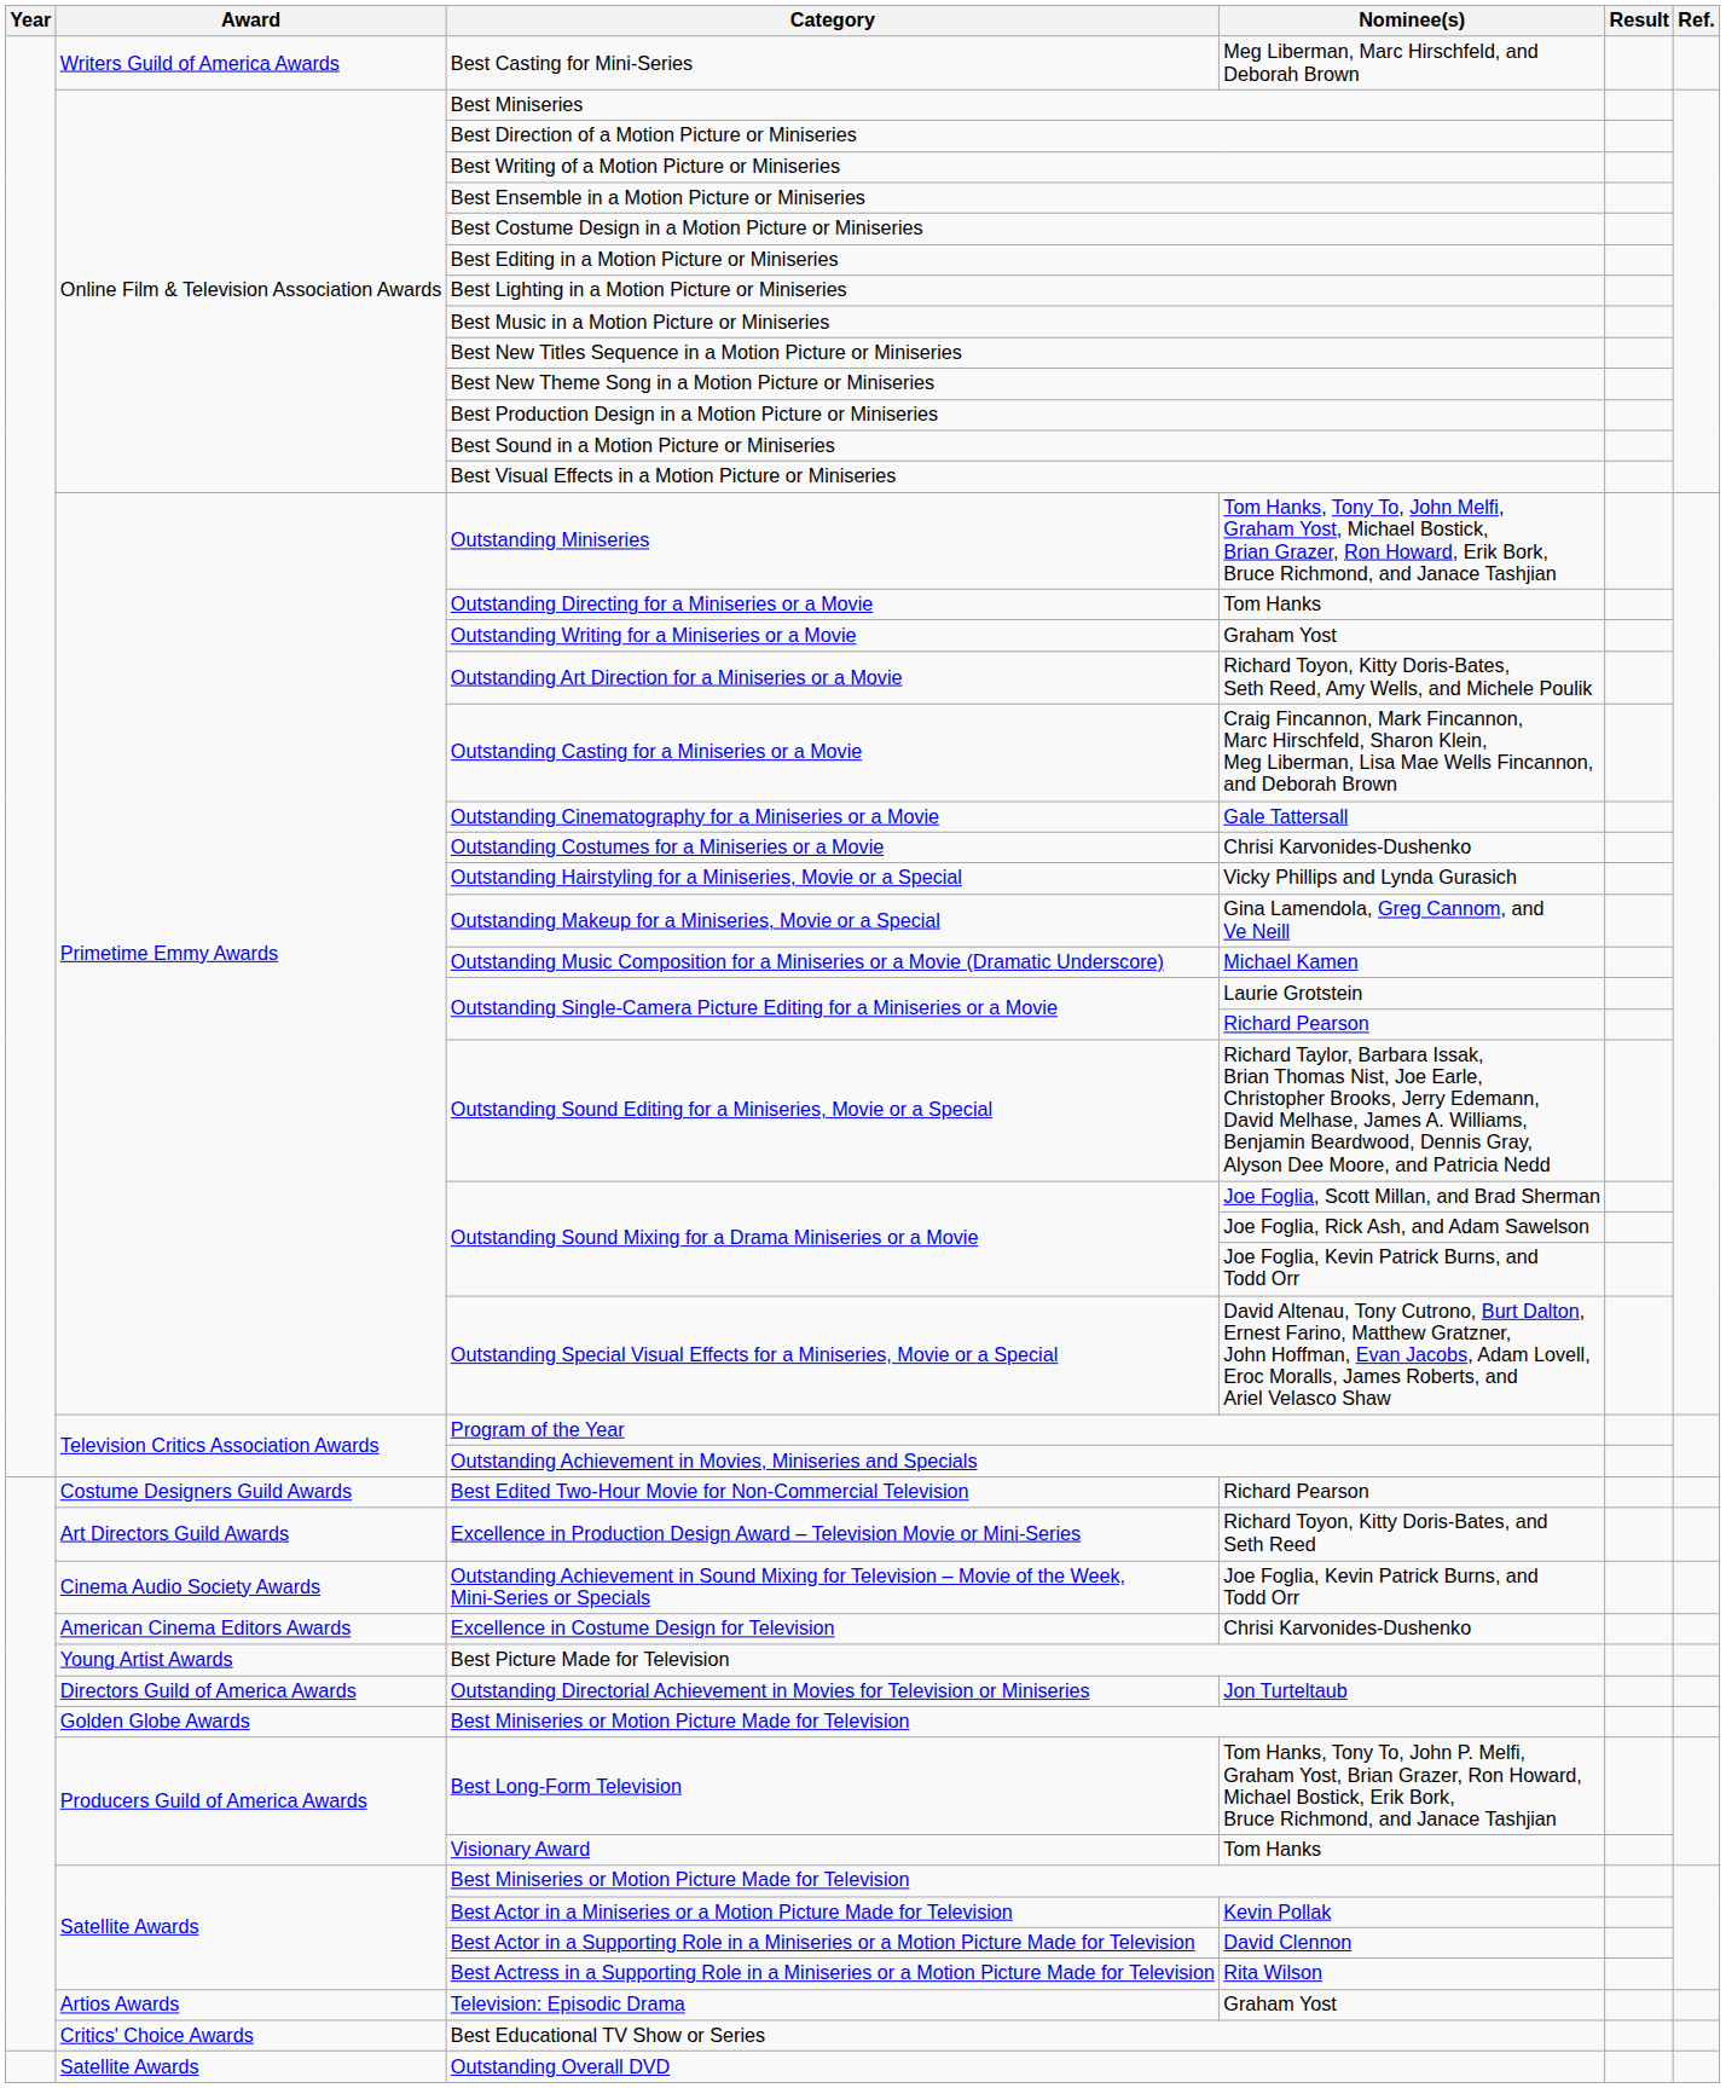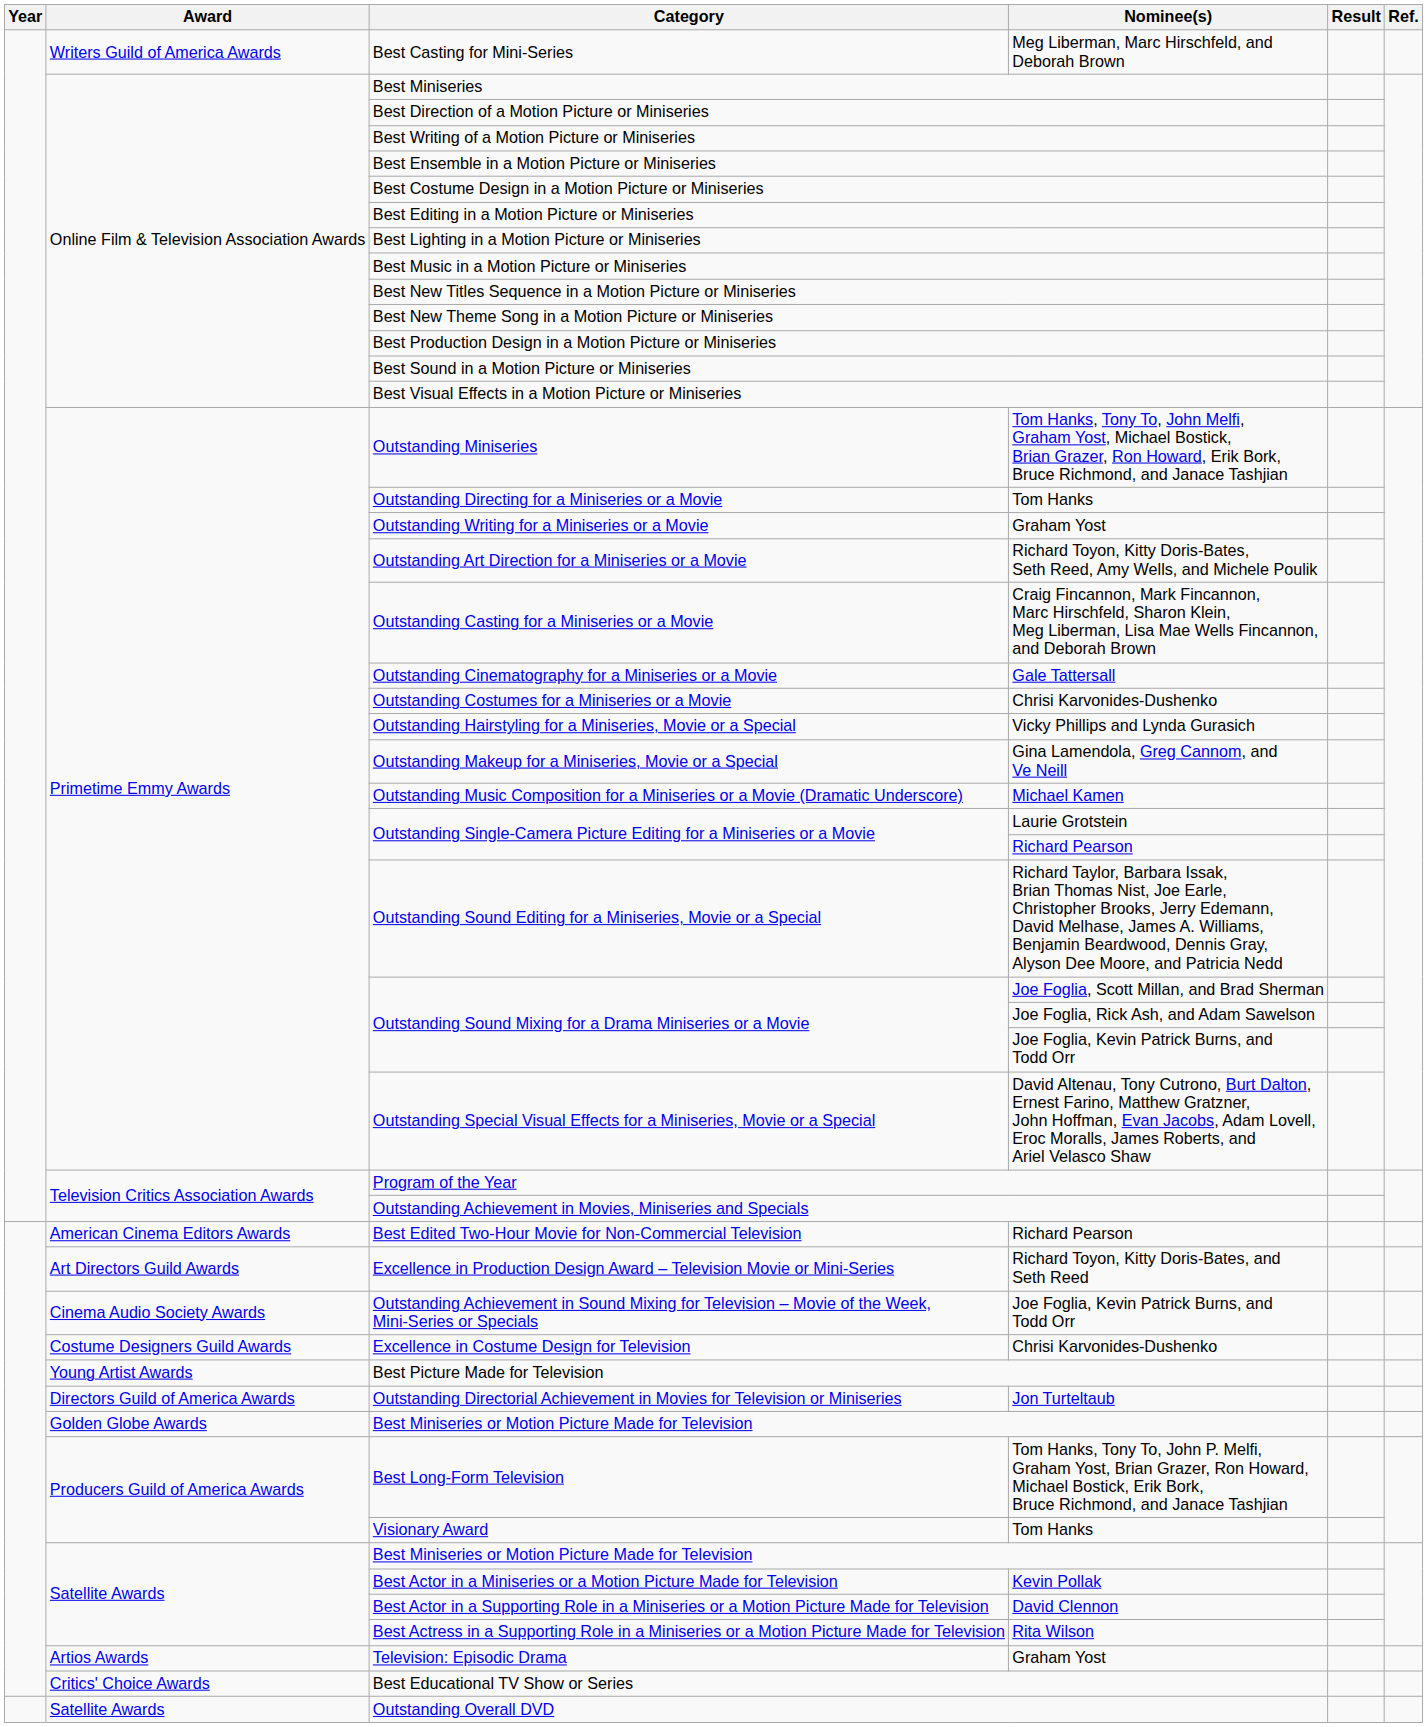 <table class="wikitable sortable">
 <tr>
 <th>Year</th>
 <th>Award</th>
 <th>Category</th>
 <th>Nominee(s)</th>
 <th>Result</th>
 <th>Ref.</th>
 </tr>
 <tr>
 <td rowspan="33"></td>
 <td><a href='#'>Writers Guild of America Awards</a></td>
 <td>Best Casting for Mini-Series</td>
 <td>Meg Liberman, Marc Hirschfeld, and <br> Deborah Brown</td>
 <td></td>
 <td align="center"></td>
 </tr>
 <tr>
 <td rowspan="13">Online Film & Television Association Awards</td>
 <td colspan="2">Best Miniseries</td>
 <td></td>
 <td align="center" rowspan="13"></td>
 </tr>
 <tr>
 <td colspan="2">Best Direction of a Motion Picture or Miniseries</td>
 <td></td>
 </tr>
 <tr>
 <td colspan="2">Best Writing of a Motion Picture or Miniseries</td>
 <td></td>
 </tr>
 <tr>
 <td colspan="2">Best Ensemble in a Motion Picture or Miniseries</td>
 <td></td>
 </tr>
 <tr>
 <td colspan="2">Best Costume Design in a Motion Picture or Miniseries</td>
 <td></td>
 </tr>
 <tr>
 <td colspan="2">Best Editing in a Motion Picture or Miniseries</td>
 <td></td>
 </tr>
 <tr>
 <td colspan="2">Best Lighting in a Motion Picture or Miniseries</td>
 <td></td>
 </tr>
 <tr>
 <td colspan="2">Best Music in a Motion Picture or Miniseries</td>
 <td></td>
 </tr>
 <tr>
 <td colspan="2">Best New Titles Sequence in a Motion Picture or Miniseries</td>
 <td></td>
 </tr>
 <tr>
 <td colspan="2">Best New Theme Song in a Motion Picture or Miniseries</td>
 <td></td>
 </tr>
 <tr>
 <td colspan="2">Best Production Design in a Motion Picture or Miniseries</td>
 <td></td>
 </tr>
 <tr>
 <td colspan="2">Best Sound in a Motion Picture or Miniseries</td>
 <td></td>
 </tr>
 <tr>
 <td colspan="2">Best Visual Effects in a Motion Picture or Miniseries</td>
 <td></td>
 </tr>
 <tr>
 <td rowspan="17"><a href='#'>Primetime Emmy Awards</a></td>
 <td><a href='#'>Outstanding Miniseries</a></td>
 <td><a href='#'>Tom Hanks</a>, <a href='#'>Tony To</a>, <a href='#'>John Melfi</a>, <br> <a href='#'>Graham Yost</a>, Michael Bostick, <br> <a href='#'>Brian Grazer</a>, <a href='#'>Ron Howard</a>, Erik Bork, <br> Bruce Richmond, and Janace Tashjian</td>
 <td></td>
 <td align="center" rowspan="17"></td>
 </tr>
 <tr>
 <td><a href='#'>Outstanding Directing for a Miniseries or a Movie</a></td>
 <td>Tom Hanks </td>
 <td></td>
 </tr>
 <tr>
 <td><a href='#'>Outstanding Writing for a Miniseries or a Movie</a></td>
 <td>Graham Yost </td>
 <td></td>
 </tr>
 <tr>
 <td><a href='#'>Outstanding Art Direction for a Miniseries or a Movie</a></td>
 <td>Richard Toyon, Kitty Doris-Bates, <br> Seth Reed, Amy Wells, and Michele Poulik <br> </td>
 <td></td>
 </tr>
 <tr>
 <td><a href='#'>Outstanding Casting for a Miniseries or a Movie</a></td>
 <td>Craig Fincannon, Mark Fincannon, <br> Marc Hirschfeld, Sharon Klein, <br> Meg Liberman, Lisa Mae Wells Fincannon, <br> and Deborah Brown</td>
 <td></td>
 </tr>
 <tr>
 <td><a href='#'>Outstanding Cinematography for a Miniseries or a Movie</a></td>
 <td><a href='#'>Gale Tattersall</a> </td>
 <td></td>
 </tr>
 <tr>
 <td><a href='#'>Outstanding Costumes for a Miniseries or a Movie</a></td>
 <td>Chrisi Karvonides-Dushenko <br> </td>
 <td></td>
 </tr>
 <tr>
 <td><a href='#'>Outstanding Hairstyling for a Miniseries, Movie or a Special</a></td>
 <td>Vicky Phillips and Lynda Gurasich</td>
 <td></td>
 </tr>
 <tr>
 <td><a href='#'>Outstanding Makeup for a Miniseries, Movie or a Special</a></td>
 <td>Gina Lamendola, <a href='#'>Greg Cannom</a>, and <br> <a href='#'>Ve Neill</a></td>
 <td></td>
 </tr>
 <tr>
 <td><a href='#'>Outstanding Music Composition for a Miniseries or a Movie (Dramatic Underscore)</a></td>
 <td><a href='#'>Michael Kamen</a> </td>
 <td></td>
 </tr>
 <tr>
 <td rowspan="2"><a href='#'>Outstanding Single-Camera Picture Editing for a Miniseries or a Movie</a></td>
 <td>Laurie Grotstein </td>
 <td></td>
 </tr>
 <tr>
 <td><a href='#'>Richard Pearson</a> </td>
 <td></td>
 </tr>
 <tr>
 <td><a href='#'>Outstanding Sound Editing for a Miniseries, Movie or a Special</a></td>
 <td>Richard Taylor, Barbara Issak, <br> Brian Thomas Nist, Joe Earle, <br> Christopher Brooks, Jerry Edemann, <br> David Melhase, James A. Williams, <br> Benjamin Beardwood, Dennis Gray, <br> Alyson Dee Moore, and Patricia Nedd <br> </td>
 <td></td>
 </tr>
 <tr>
 <td rowspan="3"><a href='#'>Outstanding Sound Mixing for a Drama Miniseries or a Movie</a></td>
 <td><a href='#'>Joe Foglia</a>, Scott Millan, and Brad Sherman <br> </td>
 <td></td>
 </tr>
 <tr>
 <td>Joe Foglia, Rick Ash, and Adam Sawelson <br> </td>
 <td></td>
 </tr>
 <tr>
 <td>Joe Foglia, Kevin Patrick Burns, and <br> Todd Orr </td>
 <td></td>
 </tr>
 <tr>
 <td><a href='#'>Outstanding Special Visual Effects for a Miniseries, Movie or a Special</a></td>
 <td>David Altenau, Tony Cutrono, <a href='#'>Burt Dalton</a>, <br> Ernest Farino, Matthew Gratzner, <br> John Hoffman, <a href='#'>Evan Jacobs</a>, Adam Lovell, <br> Eroc Moralls, James Roberts, and <br> Ariel Velasco Shaw </td>
 <td></td>
 </tr>
 <tr>
 <td rowspan="2"><a href='#'>Television Critics Association Awards</a></td>
 <td colspan="2"><a href='#'>Program of the Year</a></td>
 <td></td>
 <td align="center" rowspan="2"></td>
 </tr>
 <tr>
 <td colspan="2"><a href='#'>Outstanding Achievement in Movies, Miniseries and Specials</a></td>
 <td></td>
 </tr>
 <tr>
 <td rowspan="15"></td>
-<td><a href='#'>Costume Designers Guild Awards</a></td>
+<td><a href='#'>American Cinema Editors Awards</a></td>
 <td><a href='#'>Best Edited Two-Hour Movie for Non-Commercial Television</a></td>
 <td>Richard Pearson </td>
 <td></td>
 <td align="center"></td>
 </tr>
 <tr>
 <td><a href='#'>Art Directors Guild Awards</a></td>
 <td><a href='#'>Excellence in Production Design Award – Television Movie or Mini-Series</a></td>
 <td>Richard Toyon, Kitty Doris-Bates, and <br> Seth Reed</td>
 <td></td>
 <td align="center"></td>
 </tr>
 <tr>
 <td><a href='#'>Cinema Audio Society Awards</a></td>
 <td><a href='#'>Outstanding Achievement in Sound Mixing for Television – Movie of the Week, <br> Mini-Series or Specials</a></td>
 <td>Joe Foglia, Kevin Patrick Burns, and <br> Todd Orr </td>
 <td></td>
 <td align="center"></td>
 </tr>
 <tr>
-<td><a href='#'>American Cinema Editors Awards</a></td>
+<td><a href='#'>Costume Designers Guild Awards</a></td>
 <td><a href='#'>Excellence in Costume Design for Television</a></td>
 <td>Chrisi Karvonides-Dushenko</td>
 <td></td>
 <td align="center"></td>
 </tr>
 <tr>
 <td><a href='#'>Young Artist Awards</a></td>
 <td colspan="2">Best Picture Made for Television</td>
 <td></td>
 <td align="center"></td>
 </tr>
 <tr>
 <td><a href='#'>Directors Guild of America Awards</a></td>
 <td><a href='#'>Outstanding Directorial Achievement in Movies for Television or Miniseries</a></td>
 <td><a href='#'>Jon Turteltaub</a> </td>
 <td></td>
 <td align="center"></td>
 </tr>
 <tr>
 <td><a href='#'>Golden Globe Awards</a></td>
 <td colspan="2"><a href='#'>Best Miniseries or Motion Picture Made for Television</a></td>
 <td></td>
 <td align="center"></td>
 </tr>
 <tr>
 <td rowspan="2"><a href='#'>Producers Guild of America Awards</a></td>
 <td><a href='#'>Best Long-Form Television</a></td>
 <td>Tom Hanks, Tony To, John P. Melfi, <br> Graham Yost, Brian Grazer, Ron Howard, <br> Michael Bostick, Erik Bork, <br> Bruce Richmond, and Janace Tashjian</td>
 <td></td>
 <td align="center" rowspan="2"></td>
 </tr>
 <tr>
 <td><a href='#'>Visionary Award</a></td>
 <td>Tom Hanks</td>
 <td></td>
 </tr>
 <tr>
 <td rowspan="4"><a href='#'>Satellite Awards</a></td>
 <td colspan="2"><a href='#'>Best Miniseries or Motion Picture Made for Television</a></td>
 <td></td>
 <td align="center" rowspan="4"></td>
 </tr>
 <tr>
 <td><a href='#'>Best Actor in a Miniseries or a Motion Picture Made for Television</a></td>
 <td><a href='#'>Kevin Pollak</a></td>
 <td></td>
 </tr>
 <tr>
 <td><a href='#'>Best Actor in a Supporting Role in a Miniseries or a Motion Picture Made for Television</a></td>
 <td><a href='#'>David Clennon</a></td>
 <td></td>
 </tr>
 <tr>
 <td><a href='#'>Best Actress in a Supporting Role in a Miniseries or a Motion Picture Made for Television</a></td>
 <td><a href='#'>Rita Wilson</a></td>
 <td></td>
 </tr>
 <tr>
 <td><a href='#'>Artios Awards</a></td>
 <td><a href='#'>Television: Episodic Drama</a></td>
 <td>Graham Yost </td>
 <td></td>
 <td align="center"></td>
 </tr>
 <tr>
 <td><a href='#'>Critics' Choice Awards</a></td>
 <td colspan="2">Best Educational TV Show or Series</td>
 <td></td>
 <td align="center"></td>
 </tr>
 <tr>
 <td></td>
 <td><a href='#'>Satellite Awards</a></td>
 <td colspan="2"><a href='#'>Outstanding Overall DVD</a></td>
 <td></td>
 <td align="center"></td>
 </tr>
 </table>
